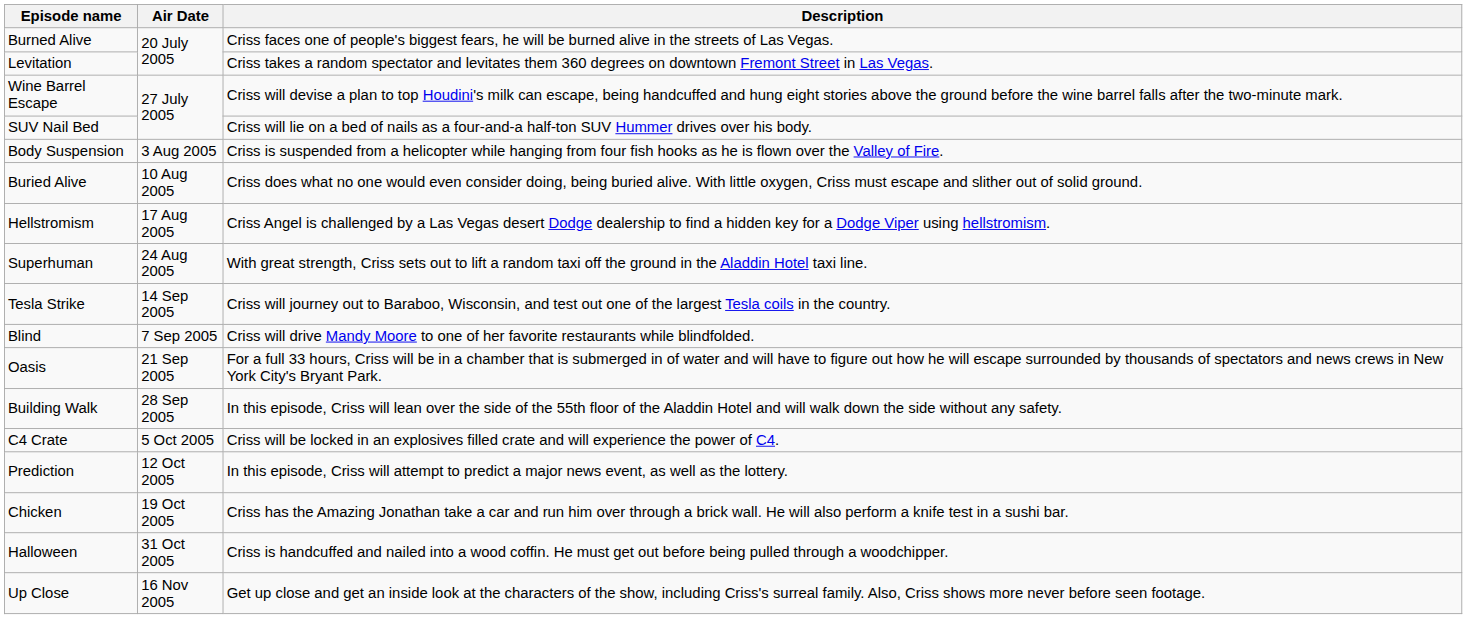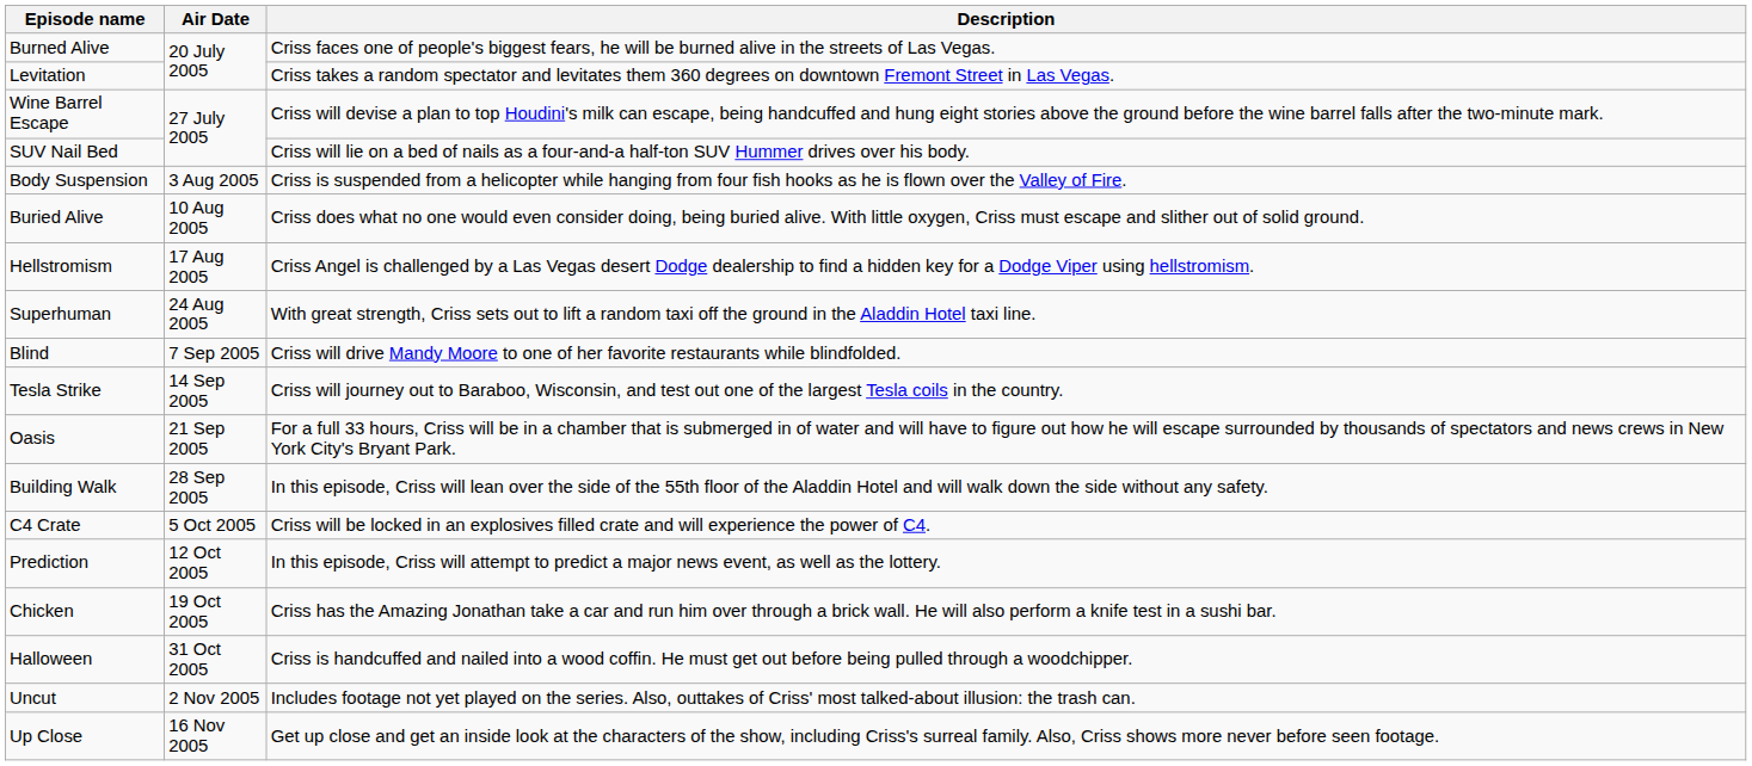 <table class="wikitable">
 <tr>
 <th>Episode name</th>
 <th>Air Date</th>
 <th>Description</th>
 </tr>
 <tr>
 <td>Burned Alive</td>
 <td rowspan="2">20 July 2005</td>
 <td>Criss faces one of people's biggest fears, he will be burned alive in the streets of Las Vegas.</td>
 </tr>
 <tr>
 <td>Levitation</td>
 <td>Criss takes a random spectator and levitates them 360 degrees on downtown <a href='#'>Fremont Street</a> in <a href='#'>Las Vegas</a>.</td>
 </tr>
 <tr>
 <td>Wine Barrel Escape</td>
 <td rowspan="2">27 July 2005</td>
 <td>Criss will devise a plan to top <a href='#'>Houdini</a>'s milk can escape, being handcuffed and hung eight stories above the ground before the wine barrel falls after the two-minute mark.</td>
 </tr>
 <tr>
 <td>SUV Nail Bed</td>
 <td>Criss will lie on a bed of nails as a four-and-a half-ton SUV <a href='#'>Hummer</a> drives over his body.</td>
 </tr>
 <tr>
 <td>Body Suspension</td>
 <td>3 Aug 2005</td>
 <td>Criss is suspended from a helicopter while hanging from four fish hooks as he is flown over the <a href='#'>Valley of Fire</a>.</td>
 </tr>
 <tr>
 <td>Buried Alive</td>
 <td>10 Aug 2005</td>
 <td>Criss does what no one would even consider doing, being buried alive.  With little oxygen, Criss must escape and slither out of solid ground.</td>
 </tr>
 <tr>
 <td>Hellstromism</td>
 <td>17 Aug 2005</td>
 <td>Criss Angel is challenged by a Las Vegas desert <a href='#'>Dodge</a> dealership to find a hidden key for a <a href='#'>Dodge Viper</a> using <a href='#'>hellstromism</a>.</td>
 </tr>
 <tr>
 <td>Superhuman</td>
 <td>24 Aug 2005</td>
 <td>With great strength, Criss sets out to lift a random taxi  off the ground in the <a href='#'>Aladdin Hotel</a> taxi line.</td>
 </tr>
 <tr>
+<td>Blind</td>
+<td>7 Sep 2005</td>
+<td>Criss will drive <a href='#'>Mandy Moore</a> to one of her favorite restaurants while blindfolded.</td>
+</tr>
+<tr>
 <td>Tesla Strike</td>
 <td>14 Sep 2005</td>
 <td>Criss will journey out to Baraboo, Wisconsin, and test out one of the largest <a href='#'>Tesla coils</a> in the country.</td>
-</tr>
-<tr>
-<td>Blind</td>
-<td>7 Sep 2005</td>
-<td>Criss will drive <a href='#'>Mandy Moore</a> to one of her favorite restaurants while blindfolded.</td>
 </tr>
 <tr>
 <td>Oasis</td>
 <td>21 Sep 2005</td>
 <td>For a full 33 hours, Criss will be in a chamber that is submerged in  of water and will have to figure out how he will escape surrounded by thousands of spectators and news crews in New York City's Bryant Park.</td>
 </tr>
 <tr>
 <td>Building Walk</td>
 <td>28 Sep 2005</td>
 <td>In this episode, Criss will lean over the side of the 55th floor of the Aladdin Hotel and will walk down the side without any safety.</td>
 </tr>
 <tr>
 <td>C4 Crate</td>
 <td>5 Oct 2005</td>
 <td>Criss will be locked in an explosives filled crate and will experience the power of <a href='#'>C4</a>.</td>
 </tr>
 <tr>
 <td>Prediction</td>
 <td>12 Oct 2005</td>
 <td>In this episode, Criss will attempt to predict a major news event, as well as the lottery.</td>
 </tr>
 <tr>
 <td>Chicken</td>
 <td>19 Oct 2005</td>
 <td>Criss has the Amazing Jonathan take a car and run him over through a brick wall. He will also perform a knife test in a sushi bar.</td>
 </tr>
 <tr>
 <td>Halloween</td>
 <td>31 Oct 2005</td>
 <td>Criss is handcuffed and nailed into a wood coffin. He must get out before being pulled through a woodchipper.</td>
 </tr>
 <tr>
+<td>Uncut</td>
+<td>2 Nov 2005</td>
+<td>Includes footage not yet played on the series.  Also, outtakes of Criss' most talked-about illusion: the trash can.</td>
+</tr>
+<tr>
 <td>Up Close</td>
 <td>16 Nov 2005</td>
 <td>Get up close and get an inside look at the characters of the show, including Criss's surreal family. Also, Criss shows more never before seen footage.</td>
 </tr>
 </table>
